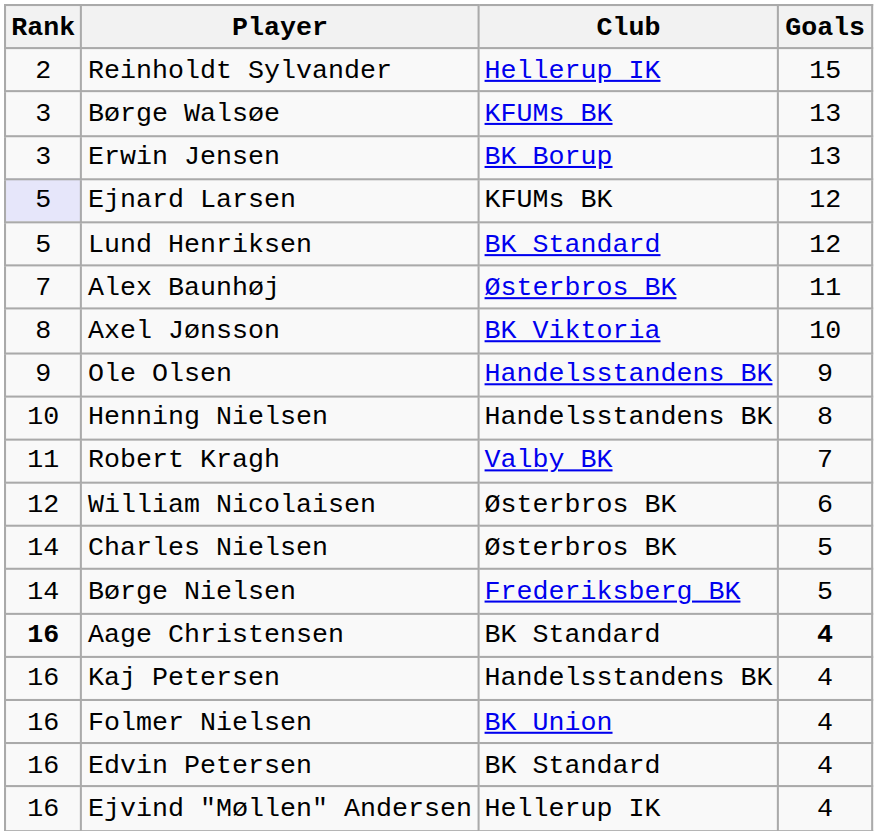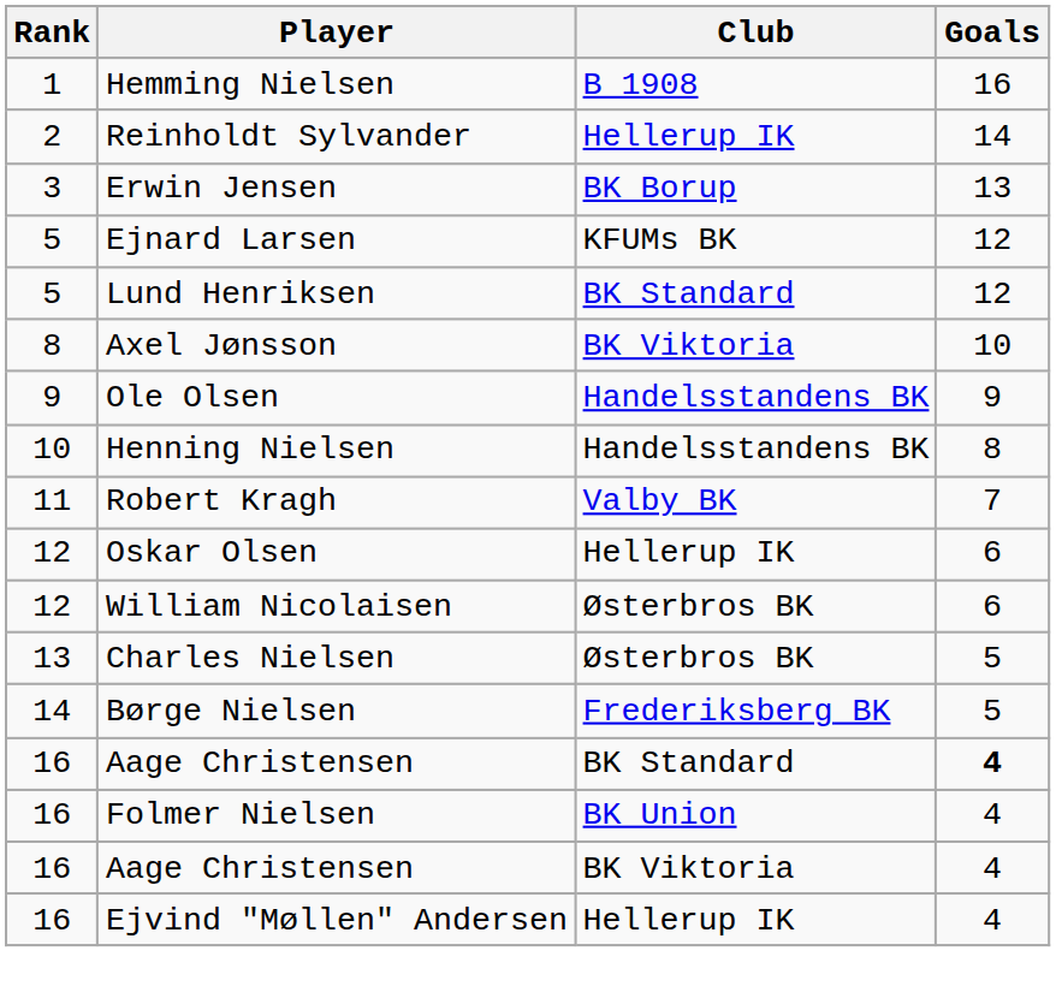 <table class="wikitable" style="text-align:center">
 <tr>
 <th>Rank</th>
 <th>Player</th>
 <th>Club</th>
 <th>Goals</th>
 </tr>
 <tr>
+<td>1</td>
+<td align="left"> Hemming Nielsen</td>
+<td align="left"><a href='#'>B 1908</a></td>
+<td>16</td>
+</tr>
+<tr>
 <td>2</td>
 <td align="left"> Reinholdt Sylvander</td>
 <td align="left"><a href='#'>Hellerup IK</a></td>
-<td>15</td>
-</tr>
-<tr>
-<td>3</td>
-<td align="left"> Børge Walsøe</td>
-<td align="left"><a href='#'>KFUMs BK</a></td>
-<td>13</td>
+<td>14</td>
 </tr>
 <tr>
 <td>3</td>
 <td align="left"> Erwin Jensen</td>
 <td align="left"><a href='#'>BK Borup</a></td>
 <td>13</td>
 </tr>
 <tr>
-<td style="background: lavender;">5</td>
+<td>5</td>
 <td align="left"> Ejnard Larsen</td>
 <td align="left">KFUMs BK</td>
 <td>12</td>
 </tr>
 <tr>
 <td>5</td>
 <td align="left"> Lund Henriksen</td>
 <td align="left"><a href='#'>BK Standard</a></td>
 <td>12</td>
-</tr>
-<tr>
-<td>7</td>
-<td align="left"> Alex Baunhøj</td>
-<td align="left"><a href='#'>Østerbros BK</a></td>
-<td>11</td>
 </tr>
 <tr>
 <td>8</td>
 <td align="left"> Axel Jønsson</td>
 <td align="left"><a href='#'>BK Viktoria</a></td>
 <td>10</td>
 </tr>
 <tr>
 <td>9</td>
 <td align="left"> Ole Olsen</td>
 <td align="left"><a href='#'>Handelsstandens BK</a></td>
 <td>9</td>
 </tr>
 <tr>
 <td>10</td>
 <td align="left"> Henning Nielsen</td>
 <td align="left">Handelsstandens BK</td>
 <td>8</td>
 </tr>
 <tr>
 <td>11</td>
 <td align="left"> Robert Kragh</td>
 <td align="left"><a href='#'>Valby BK</a></td>
 <td>7</td>
 </tr>
 <tr>
 <td>12</td>
+<td align="left"> Oskar Olsen</td>
+<td align="left">Hellerup IK</td>
+<td>6</td>
+</tr>
+<tr>
+<td>12</td>
 <td align="left"> William Nicolaisen</td>
 <td align="left">Østerbros BK</td>
 <td>6</td>
 </tr>
 <tr>
-<td>14</td>
+<td>13</td>
 <td align="left"> Charles Nielsen</td>
 <td align="left">Østerbros BK</td>
 <td>5</td>
 </tr>
 <tr>
 <td>14</td>
 <td align="left"> Børge Nielsen</td>
 <td align="left"><a href='#'>Frederiksberg BK</a></td>
 <td>5</td>
 </tr>
 <tr>
-<td><strong>16</strong></td>
+<td>16</td>
 <td align="left"> Aage Christensen</td>
 <td align="left">BK Standard</td>
 <td><strong>4</strong></td>
-</tr>
-<tr>
-<td>16</td>
-<td align="left"> Kaj Petersen</td>
-<td align="left">Handelsstandens BK</td>
-<td>4</td>
 </tr>
 <tr>
 <td>16</td>
 <td align="left"> Folmer Nielsen</td>
 <td align="left"><a href='#'>BK Union</a></td>
 <td>4</td>
 </tr>
 <tr>
 <td>16</td>
-<td align="left"> Edvin Petersen</td>
-<td align="left">BK Standard</td>
+<td align="left"> Aage Christensen</td>
+<td align="left">BK Viktoria</td>
 <td>4</td>
 </tr>
 <tr>
 <td>16</td>
 <td align="left"> Ejvind "Møllen" Andersen</td>
 <td align="left">Hellerup IK</td>
 <td>4</td>
 </tr>
 </table>
